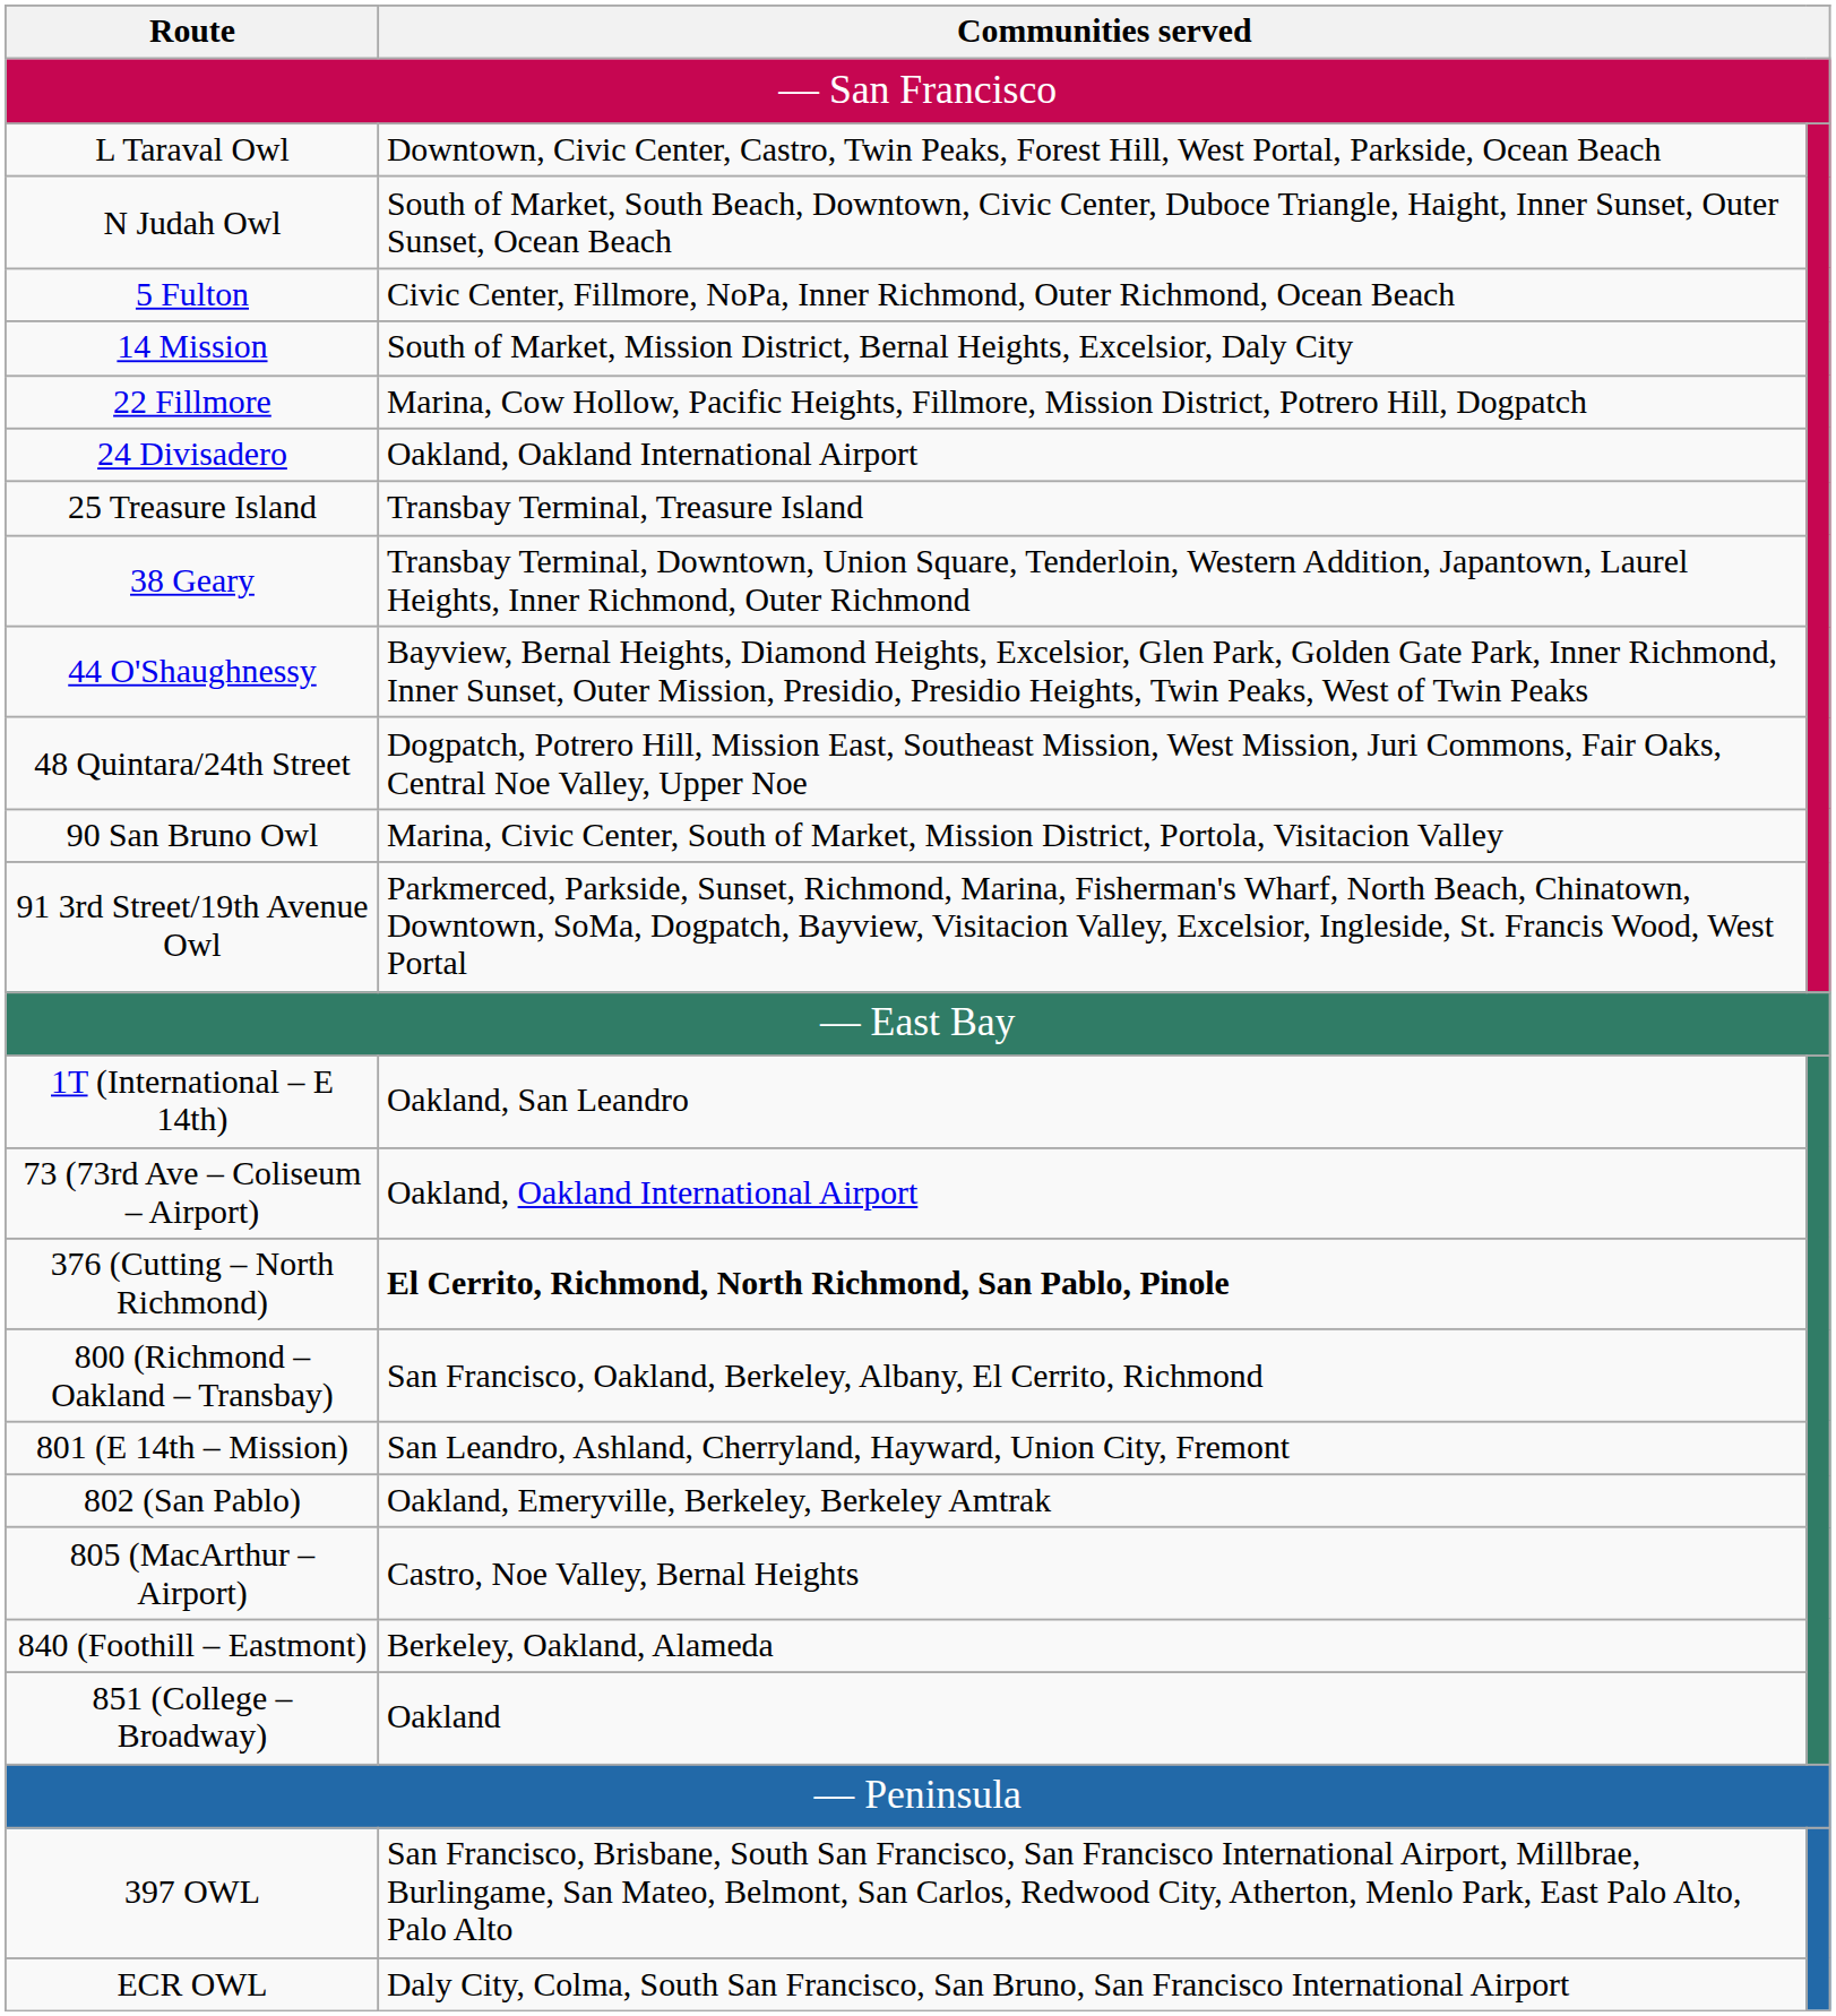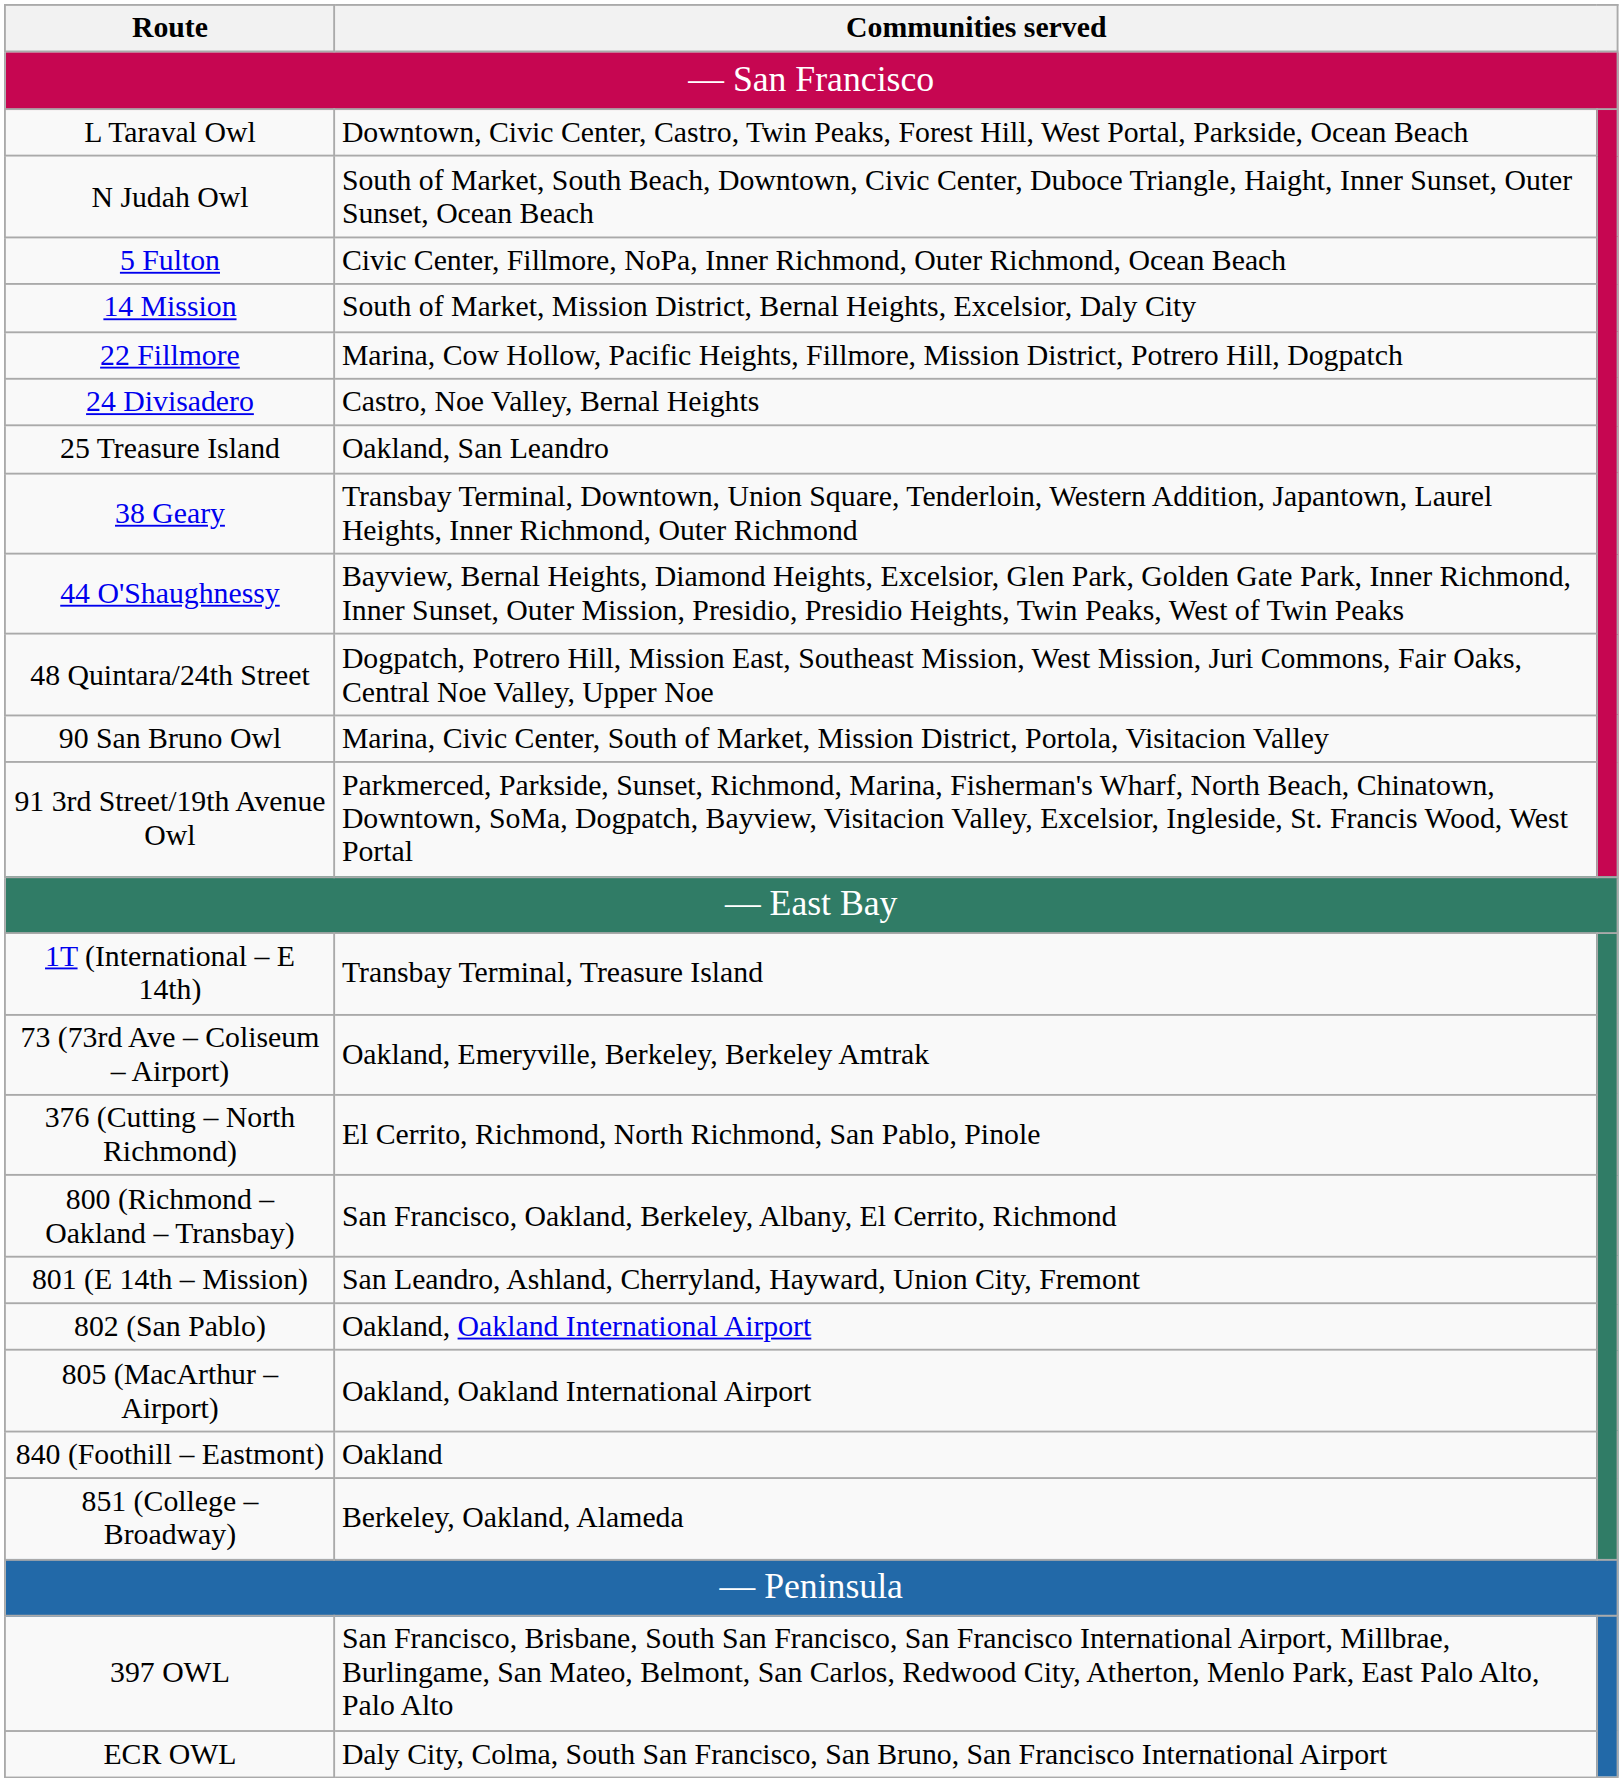 <table class="wikitable" style="text-align:center">
 <tr>
 <th>Route</th>
 <th colspan=2>Communities served</th>
 </tr>
 <tr>
 <td colspan="3" style="background:#c60651;font-size:120%;color:#fff;"> — San Francisco</td>
 </tr>
 <tr>
 <td>L Taraval Owl</td>
 <td style="text-align:left">Downtown, Civic Center, Castro, Twin Peaks, Forest Hill, West Portal, Parkside, Ocean Beach</td>
 <td rowspan="12" style="background:#c60651;"> </td>
 </tr>
 <tr>
 <td>N Judah Owl</td>
 <td style="text-align:left">South of Market, South Beach, Downtown, Civic Center, Duboce Triangle, Haight, Inner Sunset, Outer Sunset, Ocean Beach</td>
 </tr>
 <tr>
 <td><a href='#'>5 Fulton</a></td>
 <td style="text-align:left">Civic Center, Fillmore, NoPa, Inner Richmond, Outer Richmond, Ocean Beach</td>
 </tr>
 <tr>
 <td><a href='#'>14 Mission</a></td>
 <td style="text-align:left">South of Market, Mission District, Bernal Heights, Excelsior, Daly City</td>
 </tr>
 <tr>
 <td><a href='#'>22 Fillmore</a></td>
 <td style="text-align:left">Marina, Cow Hollow, Pacific Heights, Fillmore, Mission District, Potrero Hill, Dogpatch</td>
 </tr>
 <tr>
 <td><a href='#'>24 Divisadero</a></td>
-<td style="text-align:left">Oakland, Oakland International Airport</td>
+<td style="text-align:left">Castro, Noe Valley, Bernal Heights</td>
 </tr>
 <tr>
 <td>25 Treasure Island</td>
-<td style="text-align:left">Transbay Terminal, Treasure Island</td>
+<td style="text-align:left">Oakland, San Leandro</td>
 </tr>
 <tr>
 <td><a href='#'>38 Geary</a></td>
 <td style="text-align:left">Transbay Terminal, Downtown, Union Square, Tenderloin, Western Addition, Japantown, Laurel Heights, Inner Richmond, Outer Richmond</td>
 </tr>
 <tr>
 <td><a href='#'>44 O'Shaughnessy</a></td>
 <td style="text-align:left">Bayview, Bernal Heights, Diamond Heights, Excelsior, Glen Park, Golden Gate Park, Inner Richmond, Inner Sunset, Outer Mission, Presidio, Presidio Heights, Twin Peaks, West of Twin Peaks</td>
 </tr>
 <tr>
 <td>48 Quintara/24th Street</td>
 <td style="text-align:left">Dogpatch, Potrero Hill, Mission East, Southeast Mission, West Mission, Juri Commons, Fair Oaks, Central Noe Valley, Upper Noe</td>
 </tr>
 <tr>
 <td>90 San Bruno Owl</td>
 <td style="text-align:left">Marina, Civic Center, South of Market, Mission District, Portola, Visitacion Valley</td>
 </tr>
 <tr>
 <td>91 3rd Street/19th Avenue Owl</td>
 <td style="text-align:left">Parkmerced, Parkside, Sunset, Richmond, Marina, Fisherman's Wharf, North Beach, Chinatown, Downtown, SoMa, Dogpatch, Bayview, Visitacion Valley, Excelsior, Ingleside, St. Francis Wood, West Portal</td>
 </tr>
 <tr>
 <td colspan="3" style="background:#307c66;font-size:120%;color:#fff;"> — East Bay</td>
 </tr>
 <tr>
 <td><a href='#'>1T</a> (International – E 14th)</td>
-<td style="text-align:left">Oakland, San Leandro</td>
+<td style="text-align:left">Transbay Terminal, Treasure Island</td>
 <td rowspan=9 style="background:#307c66;"> </td>
 </tr>
 <tr>
 <td>73 (73rd Ave – Coliseum – Airport)</td>
-<td style="text-align:left">Oakland, <a href='#'>Oakland International Airport</a></td>
+<td style="text-align:left">Oakland, Emeryville, Berkeley, Berkeley Amtrak</td>
 </tr>
 <tr>
 <td>376 (Cutting – North Richmond)</td>
-<td style="text-align:left"><strong>El Cerrito, Richmond, North Richmond, San Pablo, Pinole</strong></td>
+<td style="text-align:left">El Cerrito, Richmond, North Richmond, San Pablo, Pinole</td>
 </tr>
 <tr>
 <td>800 (Richmond – Oakland – Transbay)</td>
 <td style="text-align:left">San Francisco, Oakland, Berkeley, Albany, El Cerrito, Richmond</td>
 </tr>
 <tr>
 <td>801 (E 14th – Mission)</td>
 <td style="text-align:left">San Leandro, Ashland, Cherryland, Hayward, Union City, Fremont</td>
 </tr>
 <tr>
 <td>802 (San Pablo)</td>
-<td style="text-align:left">Oakland, Emeryville, Berkeley, Berkeley Amtrak</td>
+<td style="text-align:left">Oakland, <a href='#'>Oakland International Airport</a></td>
 </tr>
 <tr>
 <td>805 (MacArthur – Airport)</td>
-<td style="text-align:left">Castro, Noe Valley, Bernal Heights</td>
+<td style="text-align:left">Oakland, Oakland International Airport</td>
 </tr>
 <tr>
 <td>840 (Foothill – Eastmont)</td>
-<td style="text-align:left">Berkeley, Oakland, Alameda</td>
+<td style="text-align:left">Oakland</td>
 </tr>
 <tr>
 <td>851 (College – Broadway)</td>
-<td style="text-align:left">Oakland</td>
+<td style="text-align:left">Berkeley, Oakland, Alameda</td>
 </tr>
 <tr>
 <td colspan="3" style="background:#2269a8;font-size:120%;color:#fff;"> — Peninsula</td>
 </tr>
 <tr>
 <td>397 OWL</td>
 <td style="text-align:left">San Francisco, Brisbane, South San Francisco, San Francisco International Airport, Millbrae, Burlingame, San Mateo, Belmont, San Carlos, Redwood City, Atherton, Menlo Park, East Palo Alto, Palo Alto</td>
 <td rowspan=3 style="background:#2269a8;"> </td>
 </tr>
 <tr>
 <td>ECR OWL</td>
 <td style="text-align:left">Daly City, Colma, South San Francisco, San Bruno, San Francisco International Airport</td>
 </tr>
 </table>
